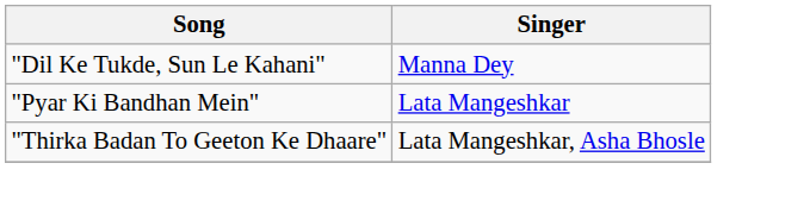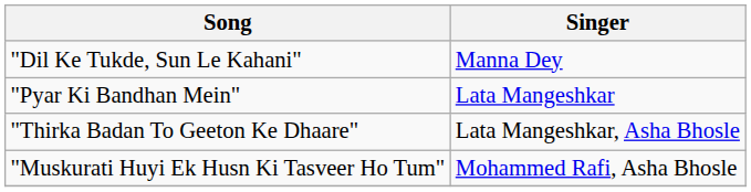 <table class="wikitable">
 <tr>
 <th>Song</th>
 <th>Singer</th>
 </tr>
 <tr>
 <td>"Dil Ke Tukde, Sun Le Kahani"</td>
 <td><a href='#'>Manna Dey</a></td>
 </tr>
 <tr>
 <td>"Pyar Ki Bandhan Mein"</td>
 <td><a href='#'>Lata Mangeshkar</a></td>
 </tr>
 <tr>
 <td>"Thirka Badan To Geeton Ke Dhaare"</td>
 <td>Lata Mangeshkar, <a href='#'>Asha Bhosle</a></td>
 </tr>
 <tr>
+<td>"Muskurati Huyi Ek Husn Ki Tasveer Ho Tum"</td>
+<td><a href='#'>Mohammed Rafi</a>, Asha Bhosle</td>
+</tr>
+<tr>
 </tr>
 </table>
